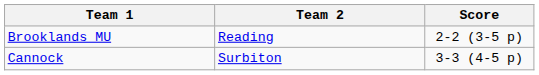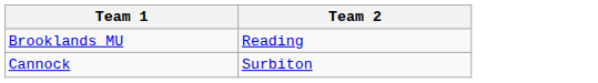 <table class="wikitable" style="font-size: 100%">
 <tr>
 <th width=200>Team 1</th>
 <th width=200>Team 2</th>
-<th width=100>Score</th>
 </tr>
 <tr>
 <td><a href='#'>Brooklands MU</a></td>
 <td><a href='#'>Reading</a></td>
-<td align=center>2-2 (3-5 p)</td>
 </tr>
 <tr>
 <td><a href='#'>Cannock</a></td>
 <td><a href='#'>Surbiton</a></td>
-<td align=center>3-3 (4-5 p)</td>
 </tr>
 </table>
